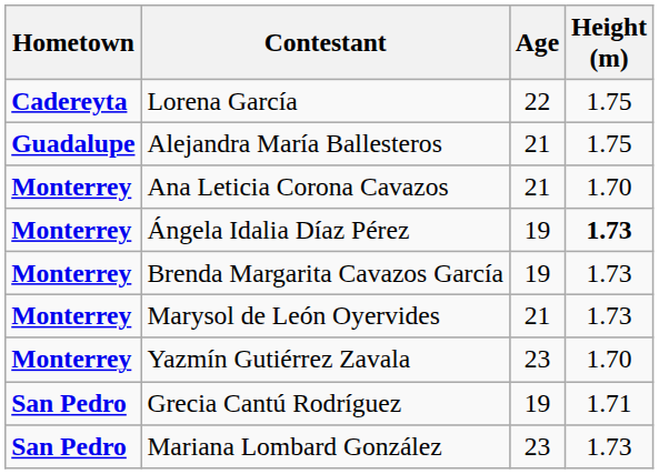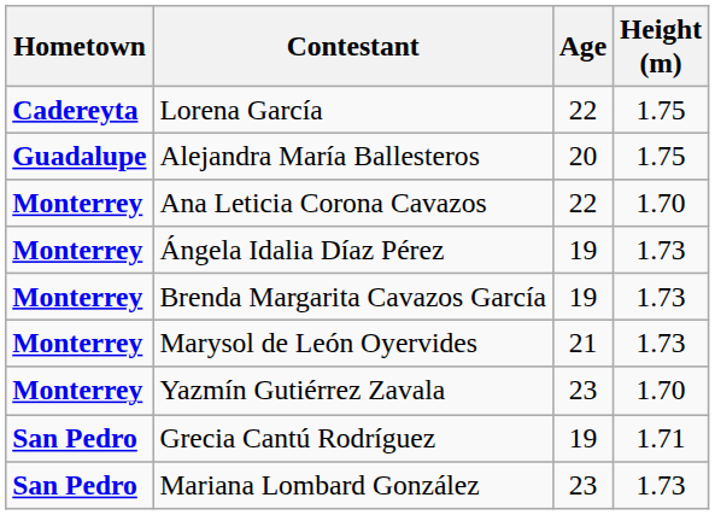 <table class="wikitable sortable" style="font-size: 95%;">
 <tr>
 <th>Hometown</th>
 <th>Contestant</th>
 <th>Age</th>
 <th>Height<br> (m)</th>
 </tr>
 <tr>
 <td><strong><a href='#'>Cadereyta</a></strong></td>
 <td>Lorena García</td>
 <td align="center">22</td>
 <td align="center">1.75</td>
 </tr>
 <tr>
 <td><strong><a href='#'>Guadalupe</a></strong></td>
 <td>Alejandra María Ballesteros</td>
-<td align="center">21</td>
+<td align="center">20</td>
 <td align="center">1.75</td>
 </tr>
 <tr>
 <td><strong><a href='#'>Monterrey</a></strong></td>
 <td>Ana Leticia Corona Cavazos</td>
-<td align="center">21</td>
+<td align="center">22</td>
 <td align="center">1.70</td>
 </tr>
 <tr>
 <td><strong><a href='#'>Monterrey</a></strong></td>
 <td>Ángela Idalia Díaz Pérez</td>
 <td align="center">19</td>
-<td align="center"><strong>1.73</strong></td>
+<td align="center">1.73</td>
 </tr>
 <tr>
 <td><strong><a href='#'>Monterrey</a></strong></td>
 <td>Brenda Margarita Cavazos García</td>
 <td align="center">19</td>
 <td align="center">1.73</td>
 </tr>
 <tr>
 <td><strong><a href='#'>Monterrey</a></strong></td>
 <td>Marysol de León Oyervides</td>
 <td align="center">21</td>
 <td align="center">1.73</td>
 </tr>
 <tr>
 <td><strong><a href='#'>Monterrey</a></strong></td>
 <td>Yazmín Gutiérrez Zavala</td>
 <td align="center">23</td>
 <td align="center">1.70</td>
 </tr>
 <tr>
 <td><strong><a href='#'>San Pedro</a></strong></td>
 <td>Grecia Cantú Rodríguez</td>
 <td align="center">19</td>
 <td align="center">1.71</td>
 </tr>
 <tr>
 <td><strong><a href='#'>San Pedro</a></strong></td>
 <td>Mariana Lombard González</td>
 <td align="center">23</td>
 <td align="center">1.73</td>
 </tr>
 </table>
